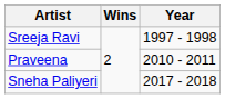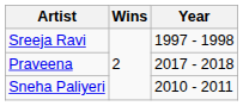 <table class="wikitable sortable">
 <tr>
 <th>Artist</th>
 <th>Wins</th>
 <th>Year</th>
 </tr>
 <tr>
 <td><a href='#'>Sreeja Ravi</a></td>
 <td rowspan='3'>2</td>
 <td>1997 - 1998</td>
 </tr>
 <tr>
 <td><a href='#'>Praveena</a></td>
-<td>2010 - 2011</td>
+<td>2017 - 2018</td>
 </tr>
 <tr>
 <td><a href='#'>Sneha Paliyeri</a></td>
-<td>2017 - 2018</td>
+<td>2010 - 2011</td>
 </tr>
 </table>
